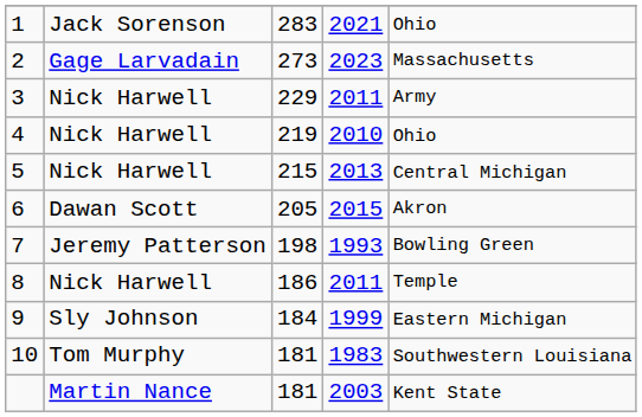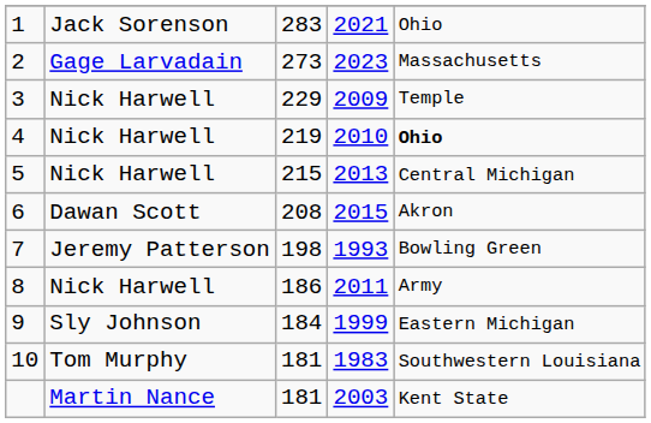 <table class="wikitable">
 <tr>
 </tr>
 <tr>
 <td>1</td>
 <td>Jack Sorenson</td>
 <td>283</td>
 <td><a href='#'>2021</a></td>
 <td style="font-size:80%;">Ohio</td>
 </tr>
 <tr>
 <td>2</td>
 <td><a href='#'>Gage Larvadain</a></td>
 <td>273</td>
 <td><a href='#'>2023</a></td>
 <td style="font-size:80%;">Massachusetts</td>
 </tr>
 <tr>
 <td>3</td>
 <td>Nick Harwell</td>
 <td>229</td>
-<td><a href='#'>2011</a></td>
-<td style="font-size:80%;">Army</td>
+<td><a href='#'>2009</a></td>
+<td style="font-size:80%;">Temple</td>
 </tr>
 <tr>
 <td>4</td>
 <td>Nick Harwell</td>
 <td>219</td>
 <td><a href='#'>2010</a></td>
-<td style="font-size:80%;">Ohio</td>
+<td style="font-size:80%;"><strong>Ohio</strong></td>
 </tr>
 <tr>
 <td>5</td>
 <td>Nick Harwell</td>
 <td>215</td>
 <td><a href='#'>2013</a></td>
 <td style="font-size:80%;">Central Michigan</td>
 </tr>
 <tr>
 <td>6</td>
 <td>Dawan Scott</td>
-<td>205</td>
+<td>208</td>
 <td><a href='#'>2015</a></td>
 <td style="font-size:80%;">Akron</td>
 </tr>
 <tr>
 <td>7</td>
 <td>Jeremy Patterson</td>
 <td>198</td>
 <td><a href='#'>1993</a></td>
 <td style="font-size:80%;">Bowling Green</td>
 </tr>
 <tr>
 <td>8</td>
 <td>Nick Harwell</td>
 <td>186</td>
 <td><a href='#'>2011</a></td>
-<td style="font-size:80%;">Temple</td>
+<td style="font-size:80%;">Army</td>
 </tr>
 <tr>
 <td>9</td>
 <td>Sly Johnson</td>
 <td>184</td>
 <td><a href='#'>1999</a></td>
 <td style="font-size:80%;">Eastern Michigan</td>
 </tr>
 <tr>
 <td>10</td>
 <td>Tom Murphy</td>
 <td>181</td>
 <td><a href='#'>1983</a></td>
 <td style="font-size:80%;">Southwestern Louisiana</td>
 </tr>
 <tr>
 <td></td>
 <td><a href='#'>Martin Nance</a></td>
 <td>181</td>
 <td><a href='#'>2003</a></td>
 <td style="font-size:80%;">Kent State</td>
 </tr>
 </table>
